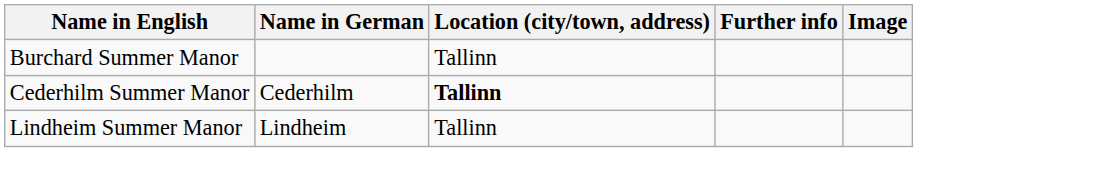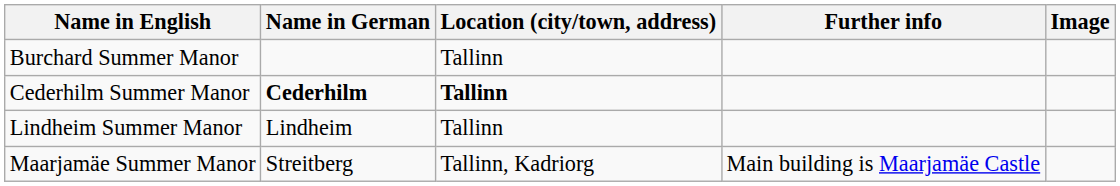 <table class="wikitable sortable">
 <tr>
 <th>Name in English</th>
 <th>Name in German</th>
 <th>Location (city/town, address)</th>
 <th>Further info</th>
 <th>Image</th>
 </tr>
 <tr>
 <td>Burchard Summer Manor</td>
 <td></td>
 <td>Tallinn</td>
 <td></td>
 <td></td>
 </tr>
 <tr>
 <td>Cederhilm Summer Manor</td>
-<td>Cederhilm</td>
+<td><strong>Cederhilm</strong></td>
 <td><strong>Tallinn</strong></td>
 <td></td>
 <td></td>
 </tr>
 <tr>
 <td>Lindheim Summer Manor</td>
 <td>Lindheim</td>
 <td>Tallinn</td>
 <td></td>
 <td></td>
 </tr>
+<tr>
+<td>Maarjamäe Summer Manor</td>
+<td>Streitberg</td>
+<td>Tallinn, Kadriorg</td>
+<td>Main building is <a href='#'>Maarjamäe Castle</a></td>
+<td></td>
+</tr>
 </table>
